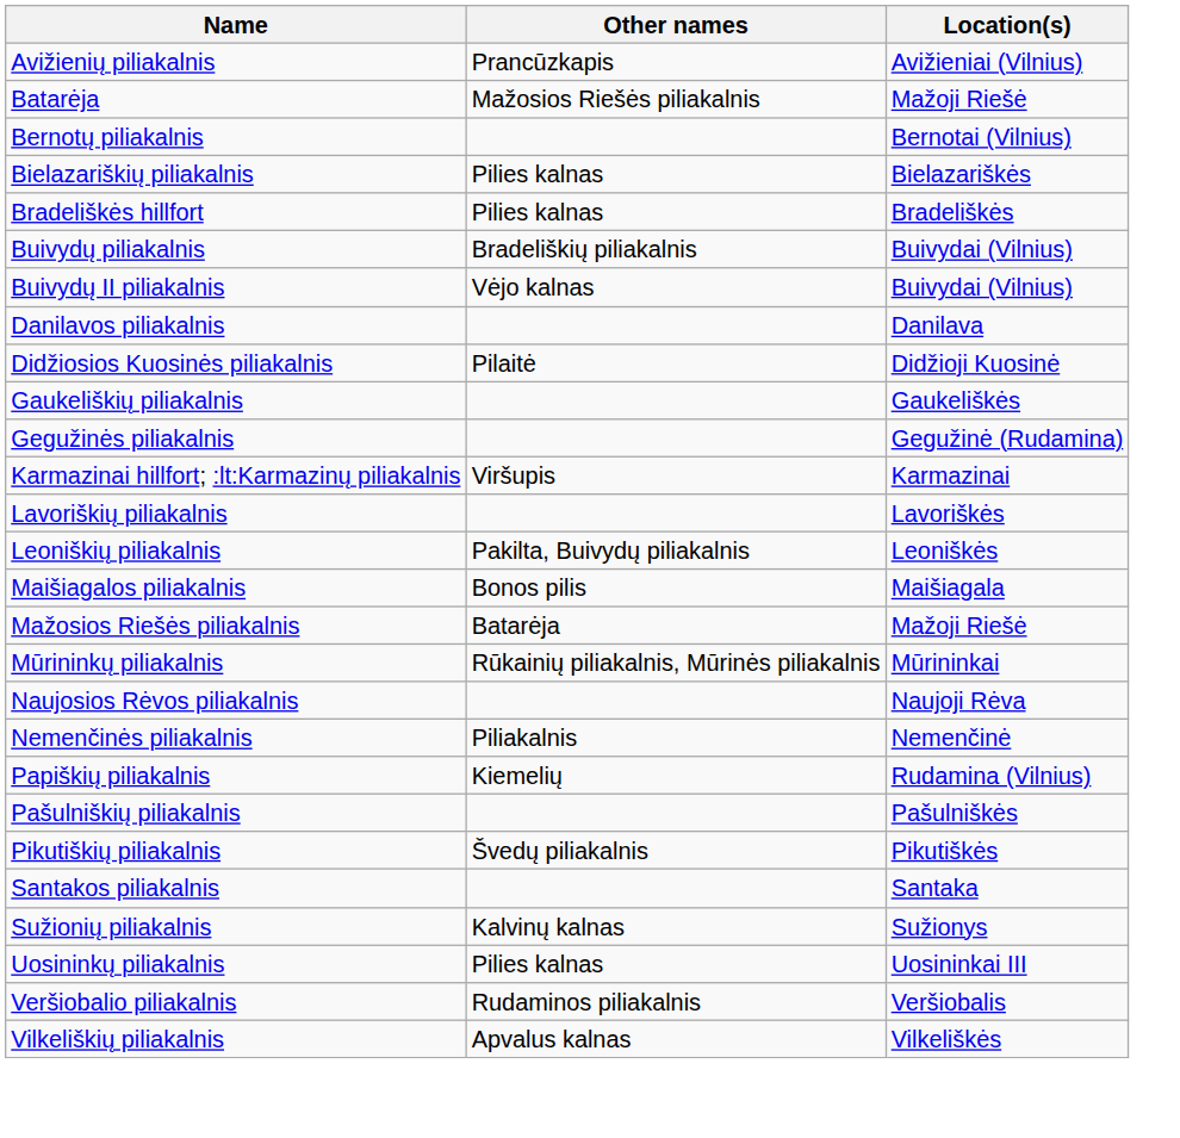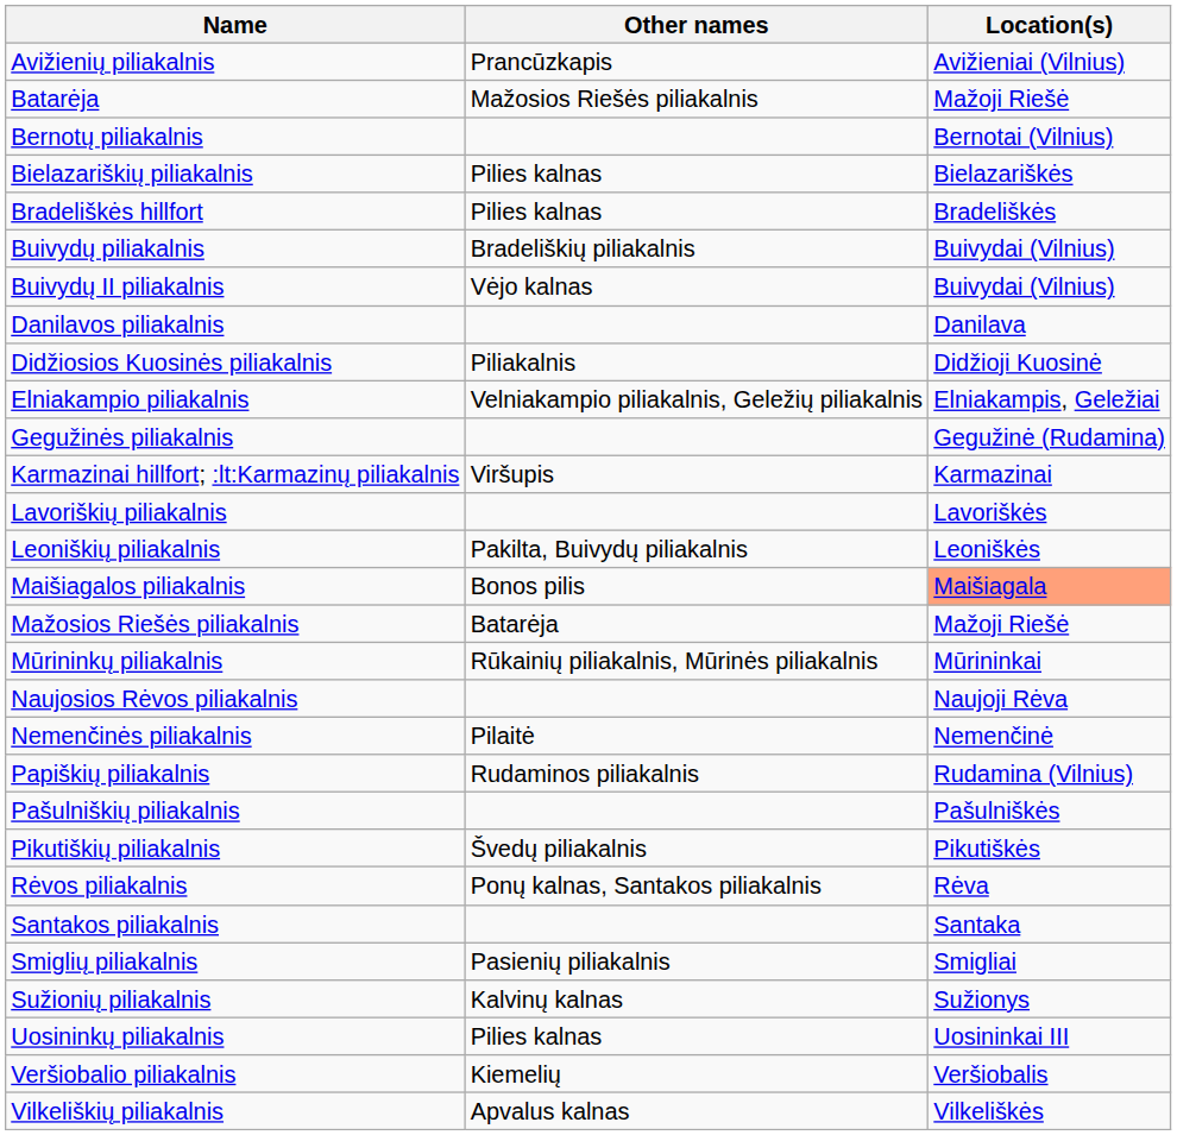 <table class="wikitable" style="font-size: 95%;">
 <tr>
 <th>Name</th>
 <th>Other names</th>
 <th>Location(s)</th>
 </tr>
 <tr>
 <td><a href='#'>Avižienių piliakalnis</a></td>
 <td>Prancūzkapis</td>
 <td><a href='#'>Avižieniai (Vilnius)</a></td>
 </tr>
 <tr>
 <td><a href='#'>Batarėja</a></td>
 <td>Mažosios Riešės piliakalnis</td>
 <td><a href='#'>Mažoji Riešė</a></td>
 </tr>
 <tr>
 <td><a href='#'>Bernotų piliakalnis</a></td>
 <td></td>
 <td><a href='#'>Bernotai (Vilnius)</a></td>
 </tr>
 <tr>
 <td><a href='#'>Bielazariškių piliakalnis</a></td>
 <td>Pilies kalnas</td>
 <td><a href='#'>Bielazariškės</a></td>
 </tr>
 <tr>
 <td><a href='#'>Bradeliškės hillfort</a></td>
 <td>Pilies kalnas</td>
 <td><a href='#'>Bradeliškės</a></td>
 </tr>
 <tr>
 <td><a href='#'>Buivydų piliakalnis</a></td>
 <td>Bradeliškių piliakalnis</td>
 <td><a href='#'>Buivydai (Vilnius)</a></td>
 </tr>
 <tr>
 <td><a href='#'>Buivydų II piliakalnis</a></td>
 <td>Vėjo kalnas</td>
 <td><a href='#'>Buivydai (Vilnius)</a></td>
 </tr>
 <tr>
 <td><a href='#'>Danilavos piliakalnis</a></td>
 <td></td>
 <td><a href='#'>Danilava</a></td>
 </tr>
 <tr>
 <td><a href='#'>Didžiosios Kuosinės piliakalnis</a></td>
-<td>Pilaitė</td>
+<td>Piliakalnis</td>
 <td><a href='#'>Didžioji Kuosinė</a></td>
 </tr>
 <tr>
-<td><a href='#'>Gaukeliškių piliakalnis</a></td>
-<td></td>
-<td><a href='#'>Gaukeliškės</a></td>
+<td><a href='#'>Elniakampio piliakalnis</a></td>
+<td>Velniakampio piliakalnis, Geležių piliakalnis</td>
+<td><a href='#'>Elniakampis</a>, <a href='#'>Geležiai</a></td>
 </tr>
 <tr>
 <td><a href='#'>Gegužinės piliakalnis</a></td>
 <td></td>
 <td><a href='#'>Gegužinė (Rudamina)</a></td>
 </tr>
 <tr>
 <td><a href='#'>Karmazinai hillfort</a>; <a href='#'>:lt:Karmazinų piliakalnis</a></td>
 <td>Viršupis</td>
 <td><a href='#'>Karmazinai</a></td>
 </tr>
 <tr>
 <td><a href='#'>Lavoriškių piliakalnis</a></td>
 <td></td>
 <td><a href='#'>Lavoriškės</a></td>
 </tr>
 <tr>
 <td><a href='#'>Leoniškių piliakalnis</a></td>
 <td>Pakilta, Buivydų piliakalnis</td>
 <td><a href='#'>Leoniškės</a></td>
 </tr>
 <tr>
 <td><a href='#'>Maišiagalos piliakalnis</a></td>
 <td>Bonos pilis</td>
-<td><a href='#'>Maišiagala</a></td>
+<td style="background: lightsalmon;"><a href='#'>Maišiagala</a></td>
 </tr>
 <tr>
 <td><a href='#'>Mažosios Riešės piliakalnis</a></td>
 <td>Batarėja</td>
 <td><a href='#'>Mažoji Riešė</a></td>
 </tr>
 <tr>
 <td><a href='#'>Mūrininkų piliakalnis</a></td>
 <td>Rūkainių piliakalnis, Mūrinės piliakalnis</td>
 <td><a href='#'>Mūrininkai</a></td>
 </tr>
 <tr>
 <td><a href='#'>Naujosios Rėvos piliakalnis</a></td>
 <td></td>
 <td><a href='#'>Naujoji Rėva</a></td>
 </tr>
 <tr>
 <td><a href='#'>Nemenčinės piliakalnis</a></td>
-<td>Piliakalnis</td>
+<td>Pilaitė</td>
 <td><a href='#'>Nemenčinė</a></td>
 </tr>
 <tr>
 <td><a href='#'>Papiškių piliakalnis</a></td>
-<td>Kiemelių</td>
+<td>Rudaminos piliakalnis</td>
 <td><a href='#'>Rudamina (Vilnius)</a></td>
 </tr>
 <tr>
 <td><a href='#'>Pašulniškių piliakalnis</a></td>
 <td></td>
 <td><a href='#'>Pašulniškės</a></td>
 </tr>
 <tr>
 <td><a href='#'>Pikutiškių piliakalnis</a></td>
 <td>Švedų piliakalnis</td>
 <td><a href='#'>Pikutiškės</a></td>
 </tr>
 <tr>
+<td><a href='#'>Rėvos piliakalnis</a></td>
+<td>Ponų kalnas, Santakos piliakalnis</td>
+<td><a href='#'>Rėva</a></td>
+</tr>
+<tr>
 <td><a href='#'>Santakos piliakalnis</a></td>
 <td></td>
 <td><a href='#'>Santaka</a></td>
+</tr>
+<tr>
+<td><a href='#'>Smiglių piliakalnis</a></td>
+<td>Pasienių piliakalnis</td>
+<td><a href='#'>Smigliai</a></td>
 </tr>
 <tr>
 <td><a href='#'>Sužionių piliakalnis</a></td>
 <td>Kalvinų kalnas</td>
 <td><a href='#'>Sužionys</a></td>
 </tr>
 <tr>
 <td><a href='#'>Uosininkų piliakalnis</a></td>
 <td>Pilies kalnas</td>
 <td><a href='#'>Uosininkai III</a></td>
 </tr>
 <tr>
 <td><a href='#'>Veršiobalio piliakalnis</a></td>
-<td>Rudaminos piliakalnis</td>
+<td>Kiemelių</td>
 <td><a href='#'>Veršiobalis</a></td>
 </tr>
 <tr>
 <td><a href='#'>Vilkeliškių piliakalnis</a></td>
 <td>Apvalus kalnas</td>
 <td><a href='#'>Vilkeliškės</a></td>
 </tr>
 </table>
